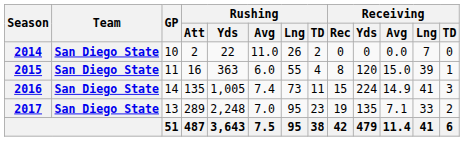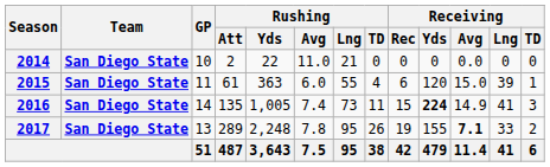 <table class="wikitable" style="text-align:center;">
 <tr>
 <th rowspan="2">Season</th>
 <th rowspan="2">Team</th>
 <th rowspan="2">GP</th>
 <th colspan="5">Rushing</th>
 <th colspan="5">Receiving</th>
 </tr>
 <tr>
 <th>Att</th>
 <th>Yds</th>
 <th>Avg</th>
 <th>Lng</th>
 <th>TD</th>
 <th>Rec</th>
 <th>Yds</th>
 <th>Avg</th>
 <th>Lng</th>
 <th>TD</th>
 </tr>
 <tr>
 <th><a href='#'>2014</a></th>
 <th><a href='#'>San Diego State</a></th>
 <td>10</td>
 <td>2</td>
 <td>22</td>
 <td>11.0</td>
-<td>26</td>
-<td>2</td>
+<td>21</td>
+<td>0</td>
 <td>0</td>
 <td>0</td>
 <td>0.0</td>
-<td>7</td>
+<td>0</td>
 <td>0</td>
 </tr>
 <tr>
 <th><a href='#'>2015</a></th>
 <th><a href='#'>San Diego State</a></th>
 <td>11</td>
-<td>16</td>
+<td>61</td>
 <td>363</td>
 <td>6.0</td>
 <td>55</td>
 <td>4</td>
-<td>8</td>
+<td>6</td>
 <td>120</td>
 <td>15.0</td>
 <td>39</td>
 <td>1</td>
 </tr>
 <tr>
 <th><a href='#'>2016</a></th>
 <th><a href='#'>San Diego State</a></th>
 <td>14</td>
 <td>135</td>
 <td>1,005</td>
 <td>7.4</td>
 <td>73</td>
 <td>11</td>
 <td>15</td>
-<td>224</td>
+<td><strong>224</strong></td>
 <td>14.9</td>
 <td>41</td>
 <td>3</td>
 </tr>
 <tr>
 <th><a href='#'>2017</a></th>
 <th><a href='#'>San Diego State</a></th>
 <td>13</td>
 <td>289</td>
 <td>2,248</td>
-<td>7.0</td>
+<td>7.8</td>
 <td>95</td>
-<td>23</td>
+<td>26</td>
 <td>19</td>
-<td>135</td>
-<td>7.1</td>
+<td>155</td>
+<td><strong>7.1</strong></td>
 <td>33</td>
 <td>2</td>
 </tr>
 <tr>
 <th colspan="2"></th>
 <th>51</th>
 <th>487</th>
 <th>3,643</th>
 <th>7.5</th>
 <th>95</th>
 <th>38</th>
 <th>42</th>
 <th>479</th>
 <th>11.4</th>
 <th>41</th>
 <th>6</th>
 </tr>
 </table>
